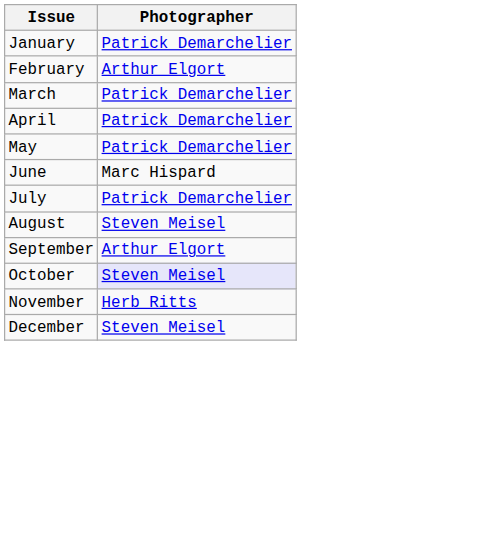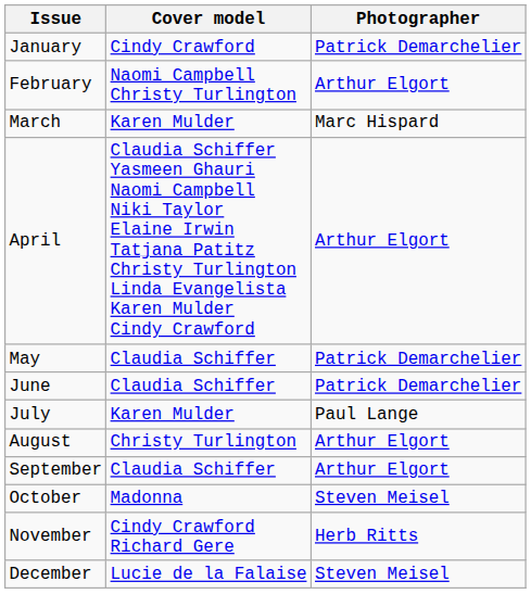 <table class="sortable wikitable">
 <tr>
 <th>Issue</th>
+<th>Cover model</th>
 <th>Photographer</th>
 </tr>
 <tr>
 <td>January</td>
+<td><a href='#'>Cindy Crawford</a></td>
 <td><a href='#'>Patrick Demarchelier</a></td>
 </tr>
 <tr>
 <td>February</td>
+<td><a href='#'>Naomi Campbell</a><br><a href='#'>Christy Turlington</a></td>
 <td><a href='#'>Arthur Elgort</a></td>
 </tr>
 <tr>
 <td>March</td>
-<td><a href='#'>Patrick Demarchelier</a></td>
+<td><a href='#'>Karen Mulder</a></td>
+<td>Marc Hispard</td>
 </tr>
 <tr>
 <td>April</td>
-<td><a href='#'>Patrick Demarchelier</a></td>
+<td><a href='#'>Claudia Schiffer</a><br><a href='#'>Yasmeen Ghauri</a><br><a href='#'>Naomi Campbell</a><br><a href='#'>Niki Taylor</a><br><a href='#'>Elaine Irwin</a><br><a href='#'>Tatjana Patitz</a><br><a href='#'>Christy Turlington</a><br><a href='#'>Linda Evangelista</a><br><a href='#'>Karen Mulder</a><br><a href='#'>Cindy Crawford</a></td>
+<td><a href='#'>Arthur Elgort</a></td>
 </tr>
 <tr>
 <td>May</td>
+<td><a href='#'>Claudia Schiffer</a></td>
 <td><a href='#'>Patrick Demarchelier</a></td>
 </tr>
 <tr>
 <td>June</td>
-<td>Marc Hispard</td>
+<td><a href='#'>Claudia Schiffer</a></td>
+<td><a href='#'>Patrick Demarchelier</a></td>
 </tr>
 <tr>
 <td>July</td>
-<td><a href='#'>Patrick Demarchelier</a></td>
+<td><a href='#'>Karen Mulder</a></td>
+<td>Paul Lange</td>
 </tr>
 <tr>
 <td>August</td>
-<td><a href='#'>Steven Meisel</a></td>
+<td><a href='#'>Christy Turlington</a></td>
+<td><a href='#'>Arthur Elgort</a></td>
 </tr>
 <tr>
 <td>September</td>
+<td><a href='#'>Claudia Schiffer</a></td>
 <td><a href='#'>Arthur Elgort</a></td>
 </tr>
 <tr>
 <td>October</td>
-<td style="background: lavender;"><a href='#'>Steven Meisel</a></td>
+<td><a href='#'>Madonna</a></td>
+<td><a href='#'>Steven Meisel</a></td>
 </tr>
 <tr>
 <td>November</td>
+<td><a href='#'>Cindy Crawford</a><br><a href='#'>Richard Gere</a></td>
 <td><a href='#'>Herb Ritts</a></td>
 </tr>
 <tr>
 <td>December</td>
+<td><a href='#'>Lucie de la Falaise</a></td>
 <td><a href='#'>Steven Meisel</a></td>
 </tr>
 </table>
